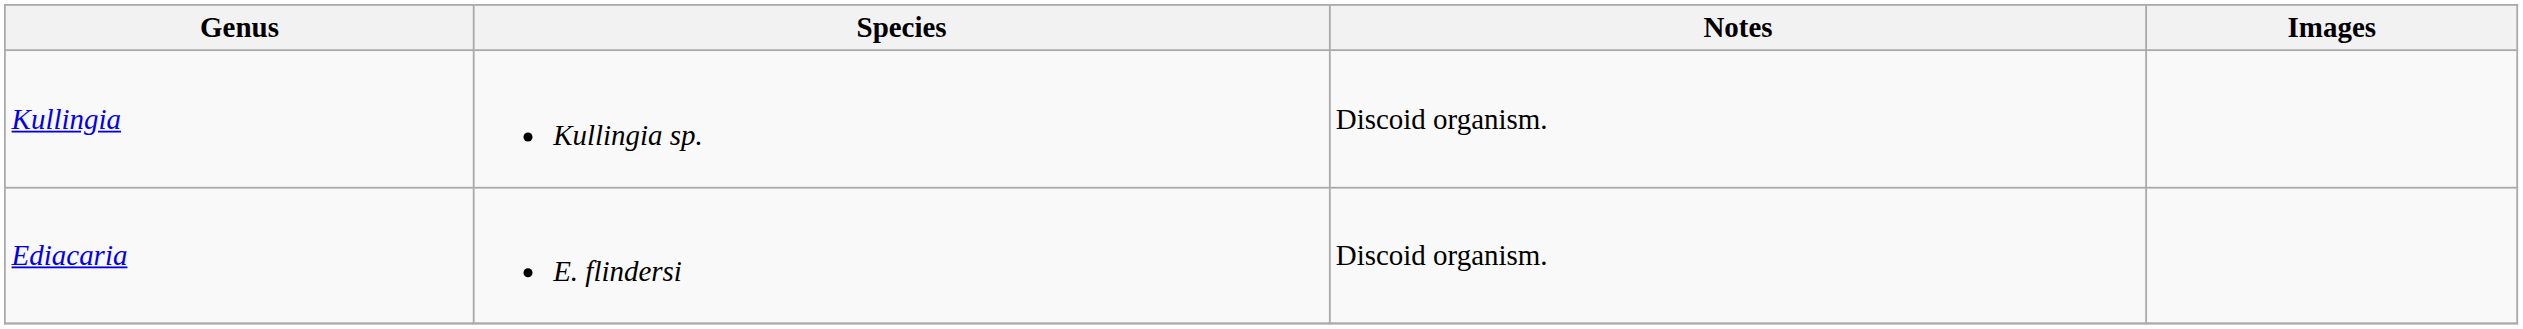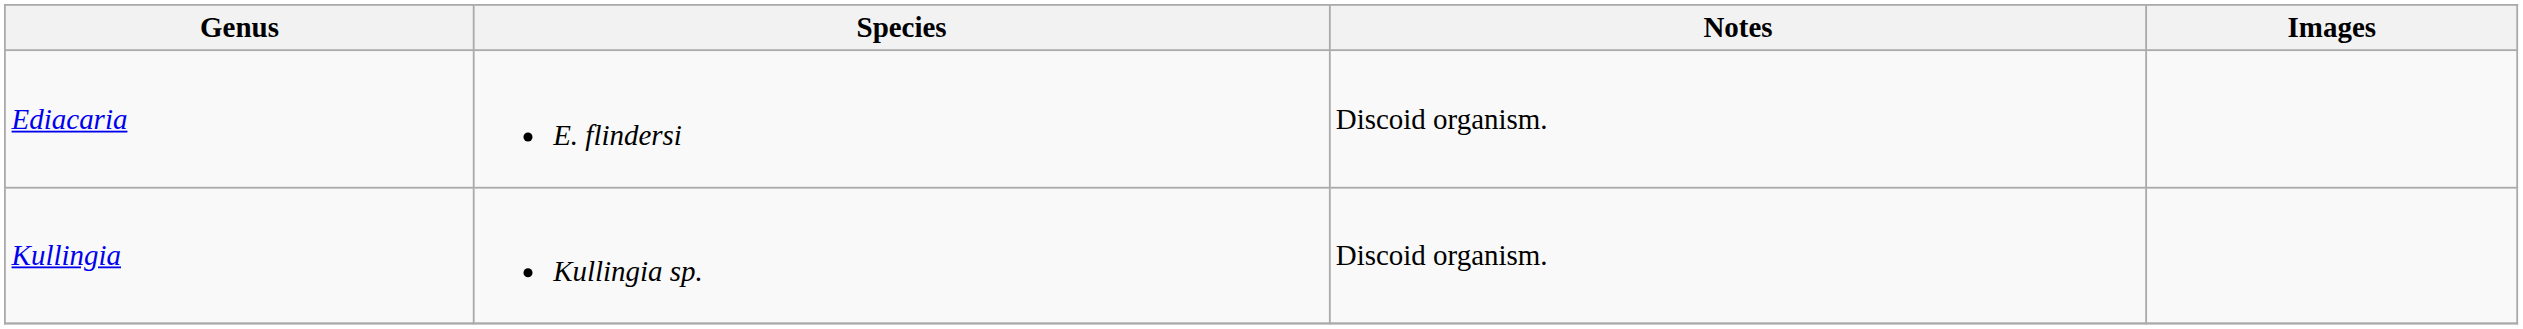 <table class="wikitable" style="width:70%;">
 <tr>
 <th>Genus</th>
 <th>Species</th>
 <th>Notes</th>
 <th>Images</th>
 </tr>
 <tr>
+<td><em><a href='#'>Ediacaria</a></em></td>
+<td><br><ul><li><em>E. flindersi</em></li></ul></td>
+<td>Discoid organism.</td>
+<td></td>
+</tr>
+<tr>
 <td><em><a href='#'>Kullingia</a></em></td>
 <td><br><ul><li><em>Kullingia sp.</em></li></ul></td>
 <td>Discoid organism.</td>
 <td></td>
 </tr>
 <tr>
-<td><em><a href='#'>Ediacaria</a></em></td>
-<td><br><ul><li><em>E. flindersi</em></li></ul></td>
-<td>Discoid organism.</td>
-<td></td>
-</tr>
-<tr>
 </tr>
 </table>
